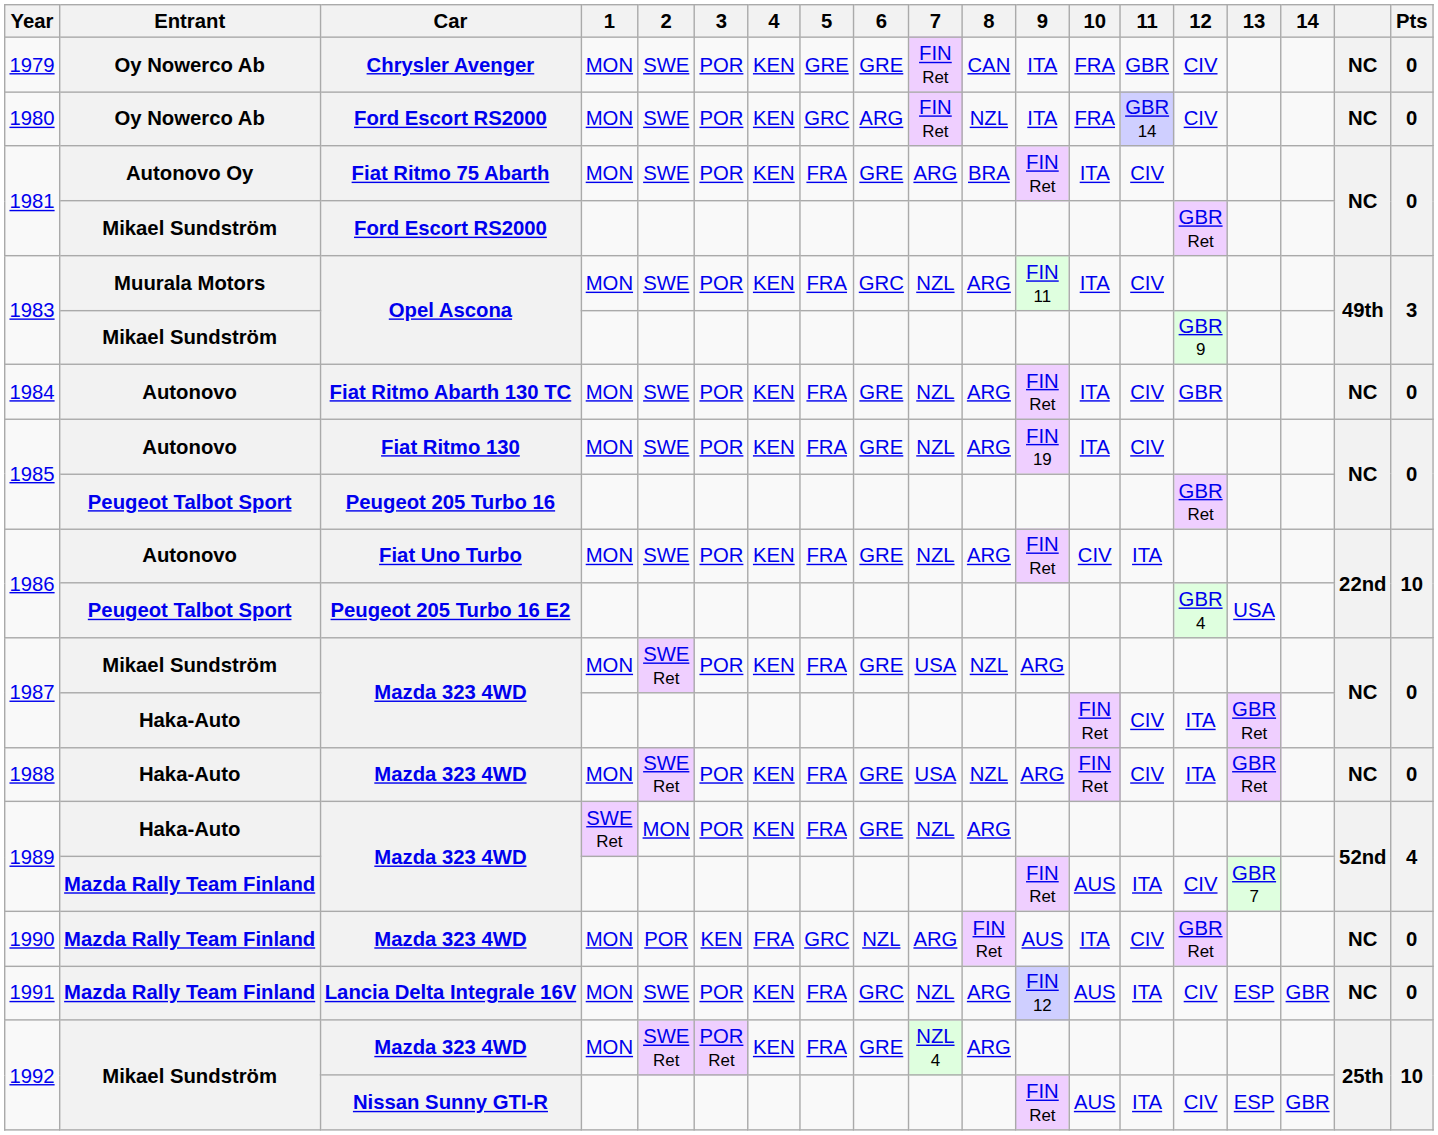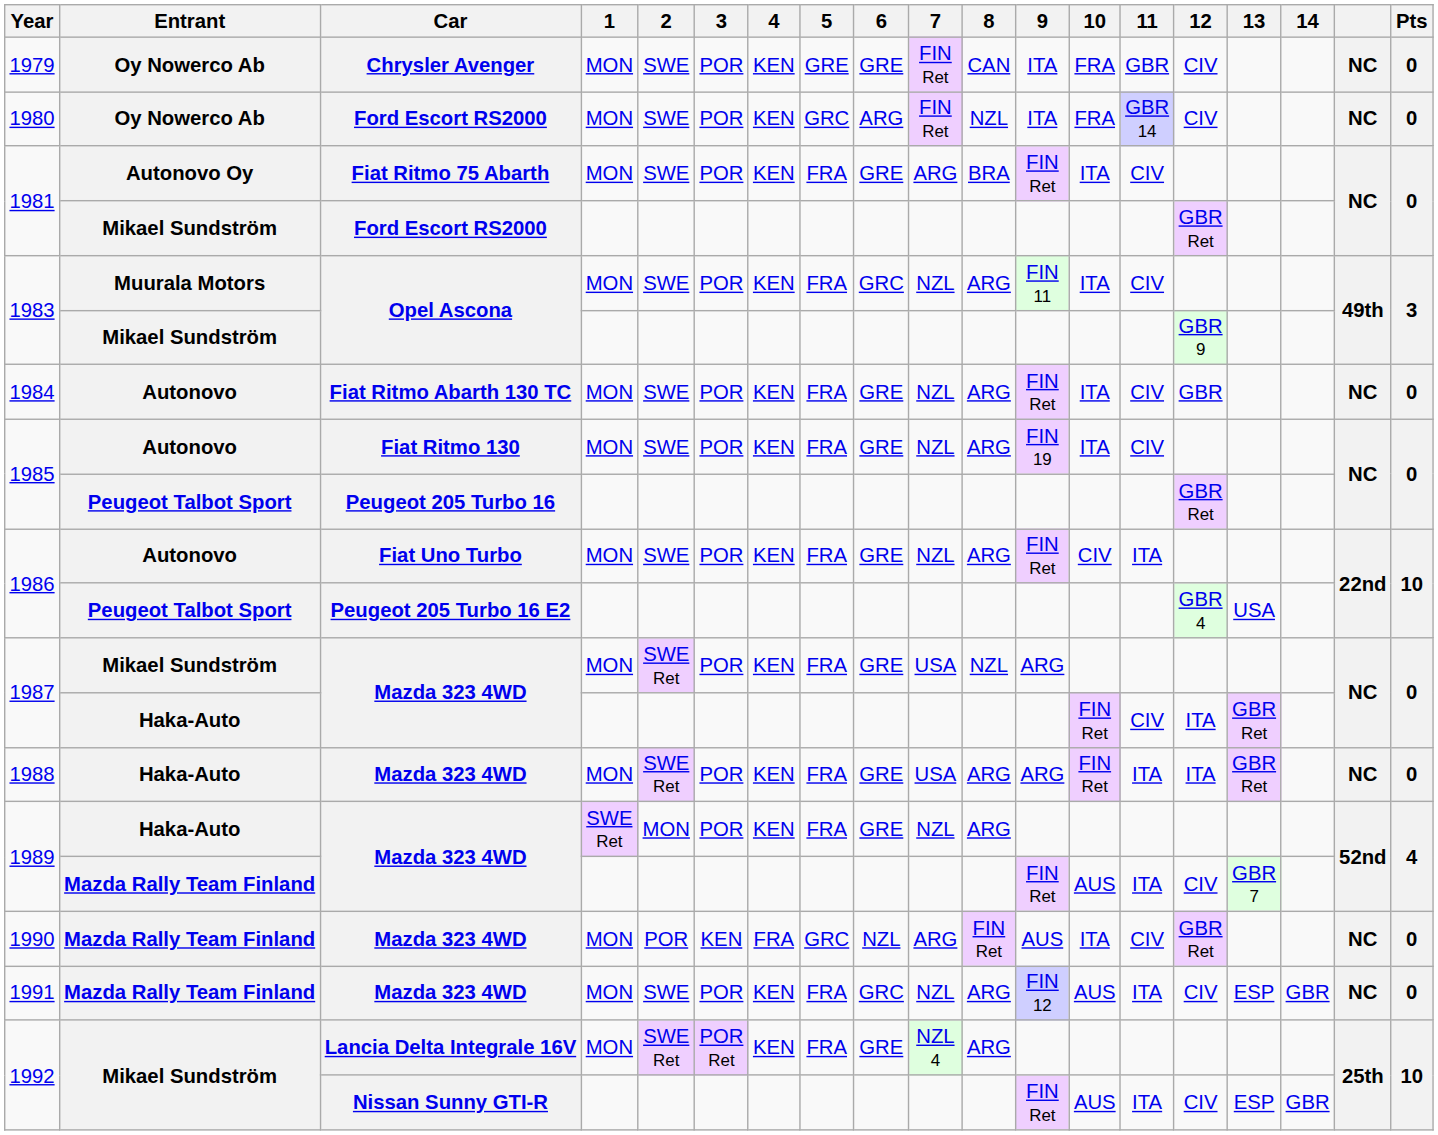 <table class="wikitable" style="text-align:center; font-size:90%;">
 <tr>
 <th>Year</th>
 <th>Entrant</th>
 <th>Car</th>
 <th>1</th>
 <th>2</th>
 <th>3</th>
 <th>4</th>
 <th>5</th>
 <th>6</th>
 <th>7</th>
 <th>8</th>
 <th>9</th>
 <th>10</th>
 <th>11</th>
 <th>12</th>
 <th>13</th>
 <th>14</th>
 <th></th>
 <th>Pts</th>
 </tr>
 <tr>
 <td><a href='#'>1979</a></td>
 <th>Oy Nowerco Ab</th>
 <th><a href='#'>Chrysler Avenger</a></th>
 <td><a href='#'>MON</a></td>
 <td><a href='#'>SWE</a></td>
 <td><a href='#'>POR</a></td>
 <td><a href='#'>KEN</a></td>
 <td><a href='#'>GRE</a></td>
 <td><a href='#'>GRE</a></td>
 <td style="background:#EFCFFF;"><a href='#'>FIN</a><br><small>Ret</small></td>
 <td><a href='#'>CAN</a></td>
 <td><a href='#'>ITA</a></td>
 <td><a href='#'>FRA</a></td>
 <td><a href='#'>GBR</a></td>
 <td><a href='#'>CIV</a></td>
 <td></td>
 <td></td>
 <th>NC</th>
 <th>0</th>
 </tr>
 <tr>
 <td><a href='#'>1980</a></td>
 <th>Oy Nowerco Ab</th>
 <th><a href='#'>Ford Escort RS2000</a></th>
 <td><a href='#'>MON</a></td>
 <td><a href='#'>SWE</a></td>
 <td><a href='#'>POR</a></td>
 <td><a href='#'>KEN</a></td>
 <td><a href='#'>GRC</a></td>
 <td><a href='#'>ARG</a></td>
 <td style="background:#EFCFFF;"><a href='#'>FIN</a><br><small>Ret</small></td>
 <td><a href='#'>NZL</a></td>
 <td><a href='#'>ITA</a></td>
 <td><a href='#'>FRA</a></td>
 <td style="background:#CFCFFF;"><a href='#'>GBR</a><br><small>14</small></td>
 <td><a href='#'>CIV</a></td>
 <td></td>
 <td></td>
 <th>NC</th>
 <th>0</th>
 </tr>
 <tr>
 <td rowspan=2><a href='#'>1981</a></td>
 <th>Autonovo Oy</th>
 <th><a href='#'>Fiat Ritmo 75 Abarth</a></th>
 <td><a href='#'>MON</a></td>
 <td><a href='#'>SWE</a></td>
 <td><a href='#'>POR</a></td>
 <td><a href='#'>KEN</a></td>
 <td><a href='#'>FRA</a></td>
 <td><a href='#'>GRE</a></td>
 <td><a href='#'>ARG</a></td>
 <td><a href='#'>BRA</a></td>
 <td style="background:#EFCFFF;"><a href='#'>FIN</a><br><small>Ret</small></td>
 <td><a href='#'>ITA</a></td>
 <td><a href='#'>CIV</a></td>
 <td></td>
 <td></td>
 <td></td>
 <th rowspan=2>NC</th>
 <th rowspan=2>0</th>
 </tr>
 <tr>
 <th>Mikael Sundström</th>
 <th><a href='#'>Ford Escort RS2000</a></th>
 <td></td>
 <td></td>
 <td></td>
 <td></td>
 <td></td>
 <td></td>
 <td></td>
 <td></td>
 <td></td>
 <td></td>
 <td></td>
 <td style="background:#EFCFFF;"><a href='#'>GBR</a><br><small>Ret</small></td>
 <td></td>
 <td></td>
 </tr>
 <tr>
 <td rowspan=2><a href='#'>1983</a></td>
 <th>Muurala Motors</th>
 <th rowspan=2><a href='#'>Opel Ascona</a></th>
 <td><a href='#'>MON</a></td>
 <td><a href='#'>SWE</a></td>
 <td><a href='#'>POR</a></td>
 <td><a href='#'>KEN</a></td>
 <td><a href='#'>FRA</a></td>
 <td><a href='#'>GRC</a></td>
 <td><a href='#'>NZL</a></td>
 <td><a href='#'>ARG</a></td>
 <td style="background:#DFFFDF;"><a href='#'>FIN</a><br><small>11</small></td>
 <td><a href='#'>ITA</a></td>
 <td><a href='#'>CIV</a></td>
 <td></td>
 <td></td>
 <td></td>
 <th rowspan=2>49th</th>
 <th rowspan=2>3</th>
 </tr>
 <tr>
 <th>Mikael Sundström</th>
 <td></td>
 <td></td>
 <td></td>
 <td></td>
 <td></td>
 <td></td>
 <td></td>
 <td></td>
 <td></td>
 <td></td>
 <td></td>
 <td style="background:#DFFFDF;"><a href='#'>GBR</a><br><small>9</small></td>
 <td></td>
 <td></td>
 </tr>
 <tr>
 <td><a href='#'>1984</a></td>
 <th>Autonovo</th>
 <th><a href='#'>Fiat Ritmo Abarth 130 TC</a></th>
 <td><a href='#'>MON</a></td>
 <td><a href='#'>SWE</a></td>
 <td><a href='#'>POR</a></td>
 <td><a href='#'>KEN</a></td>
 <td><a href='#'>FRA</a></td>
 <td><a href='#'>GRE</a></td>
 <td><a href='#'>NZL</a></td>
 <td><a href='#'>ARG</a></td>
 <td style="background:#EFCFFF;"><a href='#'>FIN</a><br><small>Ret</small></td>
 <td><a href='#'>ITA</a></td>
 <td><a href='#'>CIV</a></td>
 <td><a href='#'>GBR</a></td>
 <td></td>
 <td></td>
 <th>NC</th>
 <th>0</th>
 </tr>
 <tr>
 <td rowspan=2><a href='#'>1985</a></td>
 <th>Autonovo</th>
 <th><a href='#'>Fiat Ritmo 130</a></th>
 <td><a href='#'>MON</a></td>
 <td><a href='#'>SWE</a></td>
 <td><a href='#'>POR</a></td>
 <td><a href='#'>KEN</a></td>
 <td><a href='#'>FRA</a></td>
 <td><a href='#'>GRE</a></td>
 <td><a href='#'>NZL</a></td>
 <td><a href='#'>ARG</a></td>
 <td style="background:#EFCFFF;"><a href='#'>FIN</a><br><small>19</small></td>
 <td><a href='#'>ITA</a></td>
 <td><a href='#'>CIV</a></td>
 <td></td>
 <td></td>
 <td></td>
 <th rowspan=2>NC</th>
 <th rowspan=2>0</th>
 </tr>
 <tr>
 <th><a href='#'>Peugeot Talbot Sport</a></th>
 <th><a href='#'>Peugeot 205 Turbo 16</a></th>
 <td></td>
 <td></td>
 <td></td>
 <td></td>
 <td></td>
 <td></td>
 <td></td>
 <td></td>
 <td></td>
 <td></td>
 <td></td>
 <td style="background:#EFCFFF;"><a href='#'>GBR</a><br><small>Ret</small></td>
 <td></td>
 <td></td>
 </tr>
 <tr>
 <td rowspan=2><a href='#'>1986</a></td>
 <th>Autonovo</th>
 <th><a href='#'>Fiat Uno Turbo</a></th>
 <td><a href='#'>MON</a></td>
 <td><a href='#'>SWE</a></td>
 <td><a href='#'>POR</a></td>
 <td><a href='#'>KEN</a></td>
 <td><a href='#'>FRA</a></td>
 <td><a href='#'>GRE</a></td>
 <td><a href='#'>NZL</a></td>
 <td><a href='#'>ARG</a></td>
 <td style="background:#EFCFFF;"><a href='#'>FIN</a><br><small>Ret</small></td>
 <td><a href='#'>CIV</a></td>
 <td><a href='#'>ITA</a></td>
 <td></td>
 <td></td>
 <td></td>
 <th rowspan=2>22nd</th>
 <th rowspan=2>10</th>
 </tr>
 <tr>
 <th><a href='#'>Peugeot Talbot Sport</a></th>
 <th><a href='#'>Peugeot 205 Turbo 16 E2</a></th>
 <td></td>
 <td></td>
 <td></td>
 <td></td>
 <td></td>
 <td></td>
 <td></td>
 <td></td>
 <td></td>
 <td></td>
 <td></td>
 <td style="background:#DFFFDF;"><a href='#'>GBR</a><br><small>4</small></td>
 <td><a href='#'>USA</a></td>
 <td></td>
 </tr>
 <tr>
 <td rowspan=2><a href='#'>1987</a></td>
 <th>Mikael Sundström</th>
 <th rowspan=2><a href='#'>Mazda 323 4WD</a></th>
 <td><a href='#'>MON</a></td>
 <td style="background:#EFCFFF;"><a href='#'>SWE</a><br><small>Ret</small></td>
 <td><a href='#'>POR</a></td>
 <td><a href='#'>KEN</a></td>
 <td><a href='#'>FRA</a></td>
 <td><a href='#'>GRE</a></td>
 <td><a href='#'>USA</a></td>
 <td><a href='#'>NZL</a></td>
 <td><a href='#'>ARG</a></td>
 <td></td>
 <td></td>
 <td></td>
 <td></td>
 <td></td>
 <th rowspan=2>NC</th>
 <th rowspan=2>0</th>
 </tr>
 <tr>
 <th>Haka-Auto</th>
 <td></td>
 <td></td>
 <td></td>
 <td></td>
 <td></td>
 <td></td>
 <td></td>
 <td></td>
 <td></td>
 <td style="background:#EFCFFF;"><a href='#'>FIN</a><br><small>Ret</small></td>
 <td><a href='#'>CIV</a></td>
 <td><a href='#'>ITA</a></td>
 <td style="background:#EFCFFF;"><a href='#'>GBR</a><br><small>Ret</small></td>
 <td></td>
 </tr>
 <tr>
 <td><a href='#'>1988</a></td>
 <th>Haka-Auto</th>
 <th><a href='#'>Mazda 323 4WD</a></th>
 <td><a href='#'>MON</a></td>
 <td style="background:#EFCFFF;"><a href='#'>SWE</a><br><small>Ret</small></td>
 <td><a href='#'>POR</a></td>
 <td><a href='#'>KEN</a></td>
 <td><a href='#'>FRA</a></td>
 <td><a href='#'>GRE</a></td>
 <td><a href='#'>USA</a></td>
-<td><a href='#'>NZL</a></td>
+<td><a href='#'>ARG</a></td>
 <td><a href='#'>ARG</a></td>
 <td style="background:#EFCFFF;"><a href='#'>FIN</a><br><small>Ret</small></td>
-<td><a href='#'>CIV</a></td>
+<td><a href='#'>ITA</a></td>
 <td><a href='#'>ITA</a></td>
 <td style="background:#EFCFFF;"><a href='#'>GBR</a><br><small>Ret</small></td>
 <td></td>
 <th>NC</th>
 <th>0</th>
 </tr>
 <tr>
 <td rowspan=2><a href='#'>1989</a></td>
 <th>Haka-Auto</th>
 <th rowspan=2><a href='#'>Mazda 323 4WD</a></th>
 <td style="background:#EFCFFF;"><a href='#'>SWE</a><br><small>Ret</small></td>
 <td><a href='#'>MON</a></td>
 <td><a href='#'>POR</a></td>
 <td><a href='#'>KEN</a></td>
 <td><a href='#'>FRA</a></td>
 <td><a href='#'>GRE</a></td>
 <td><a href='#'>NZL</a></td>
 <td><a href='#'>ARG</a></td>
 <td></td>
 <td></td>
 <td></td>
 <td></td>
 <td></td>
 <td></td>
 <th rowspan=2>52nd</th>
 <th rowspan=2>4</th>
 </tr>
 <tr>
 <th><a href='#'>Mazda Rally Team Finland</a></th>
 <td></td>
 <td></td>
 <td></td>
 <td></td>
 <td></td>
 <td></td>
 <td></td>
 <td></td>
 <td style="background:#EFCFFF;"><a href='#'>FIN</a><br><small>Ret</small></td>
 <td><a href='#'>AUS</a></td>
 <td><a href='#'>ITA</a></td>
 <td><a href='#'>CIV</a></td>
 <td style="background:#DFFFDF;"><a href='#'>GBR</a><br><small>7</small></td>
 <td></td>
 </tr>
 <tr>
 <td><a href='#'>1990</a></td>
 <th><a href='#'>Mazda Rally Team Finland</a></th>
 <th><a href='#'>Mazda 323 4WD</a></th>
 <td><a href='#'>MON</a></td>
 <td><a href='#'>POR</a></td>
 <td><a href='#'>KEN</a></td>
 <td><a href='#'>FRA</a></td>
 <td><a href='#'>GRC</a></td>
 <td><a href='#'>NZL</a></td>
 <td><a href='#'>ARG</a></td>
 <td style="background:#EFCFFF;"><a href='#'>FIN</a><br><small>Ret</small></td>
 <td><a href='#'>AUS</a></td>
 <td><a href='#'>ITA</a></td>
 <td><a href='#'>CIV</a></td>
 <td style="background:#EFCFFF;"><a href='#'>GBR</a><br><small>Ret</small></td>
 <td></td>
 <td></td>
 <th>NC</th>
 <th>0</th>
 </tr>
 <tr>
 <td><a href='#'>1991</a></td>
 <th><a href='#'>Mazda Rally Team Finland</a></th>
-<th><a href='#'>Lancia Delta Integrale 16V</a></th>
+<th><a href='#'>Mazda 323 4WD</a></th>
 <td><a href='#'>MON</a></td>
 <td><a href='#'>SWE</a></td>
 <td><a href='#'>POR</a></td>
 <td><a href='#'>KEN</a></td>
 <td><a href='#'>FRA</a></td>
 <td><a href='#'>GRC</a></td>
 <td><a href='#'>NZL</a></td>
 <td><a href='#'>ARG</a></td>
 <td style="background:#CFCFFF;"><a href='#'>FIN</a><br><small>12</small></td>
 <td><a href='#'>AUS</a></td>
 <td><a href='#'>ITA</a></td>
 <td><a href='#'>CIV</a></td>
 <td><a href='#'>ESP</a></td>
 <td><a href='#'>GBR</a></td>
 <th>NC</th>
 <th>0</th>
 </tr>
 <tr>
 <td rowspan=2><a href='#'>1992</a></td>
 <th rowspan=2>Mikael Sundström</th>
-<th><a href='#'>Mazda 323 4WD</a></th>
+<th><a href='#'>Lancia Delta Integrale 16V</a></th>
 <td><a href='#'>MON</a></td>
 <td style="background:#EFCFFF;"><a href='#'>SWE</a><br><small>Ret</small></td>
 <td style="background:#EFCFFF;"><a href='#'>POR</a><br><small>Ret</small></td>
 <td><a href='#'>KEN</a></td>
 <td><a href='#'>FRA</a></td>
 <td><a href='#'>GRE</a></td>
 <td style="background:#DFFFDF;"><a href='#'>NZL</a><br><small>4</small></td>
 <td><a href='#'>ARG</a></td>
 <td></td>
 <td></td>
 <td></td>
 <td></td>
 <td></td>
 <td></td>
 <th rowspan=2>25th</th>
 <th rowspan=2>10</th>
 </tr>
 <tr>
 <th><a href='#'>Nissan Sunny GTI-R</a></th>
 <td></td>
 <td></td>
 <td></td>
 <td></td>
 <td></td>
 <td></td>
 <td></td>
 <td></td>
 <td style="background:#EFCFFF;"><a href='#'>FIN</a><br><small>Ret</small></td>
 <td><a href='#'>AUS</a></td>
 <td><a href='#'>ITA</a></td>
 <td><a href='#'>CIV</a></td>
 <td><a href='#'>ESP</a></td>
 <td><a href='#'>GBR</a></td>
 </tr>
 </table>
